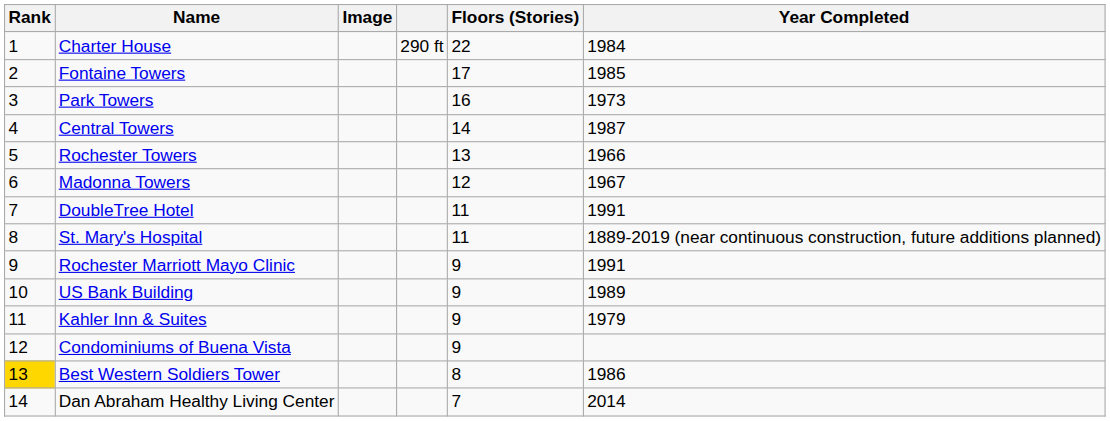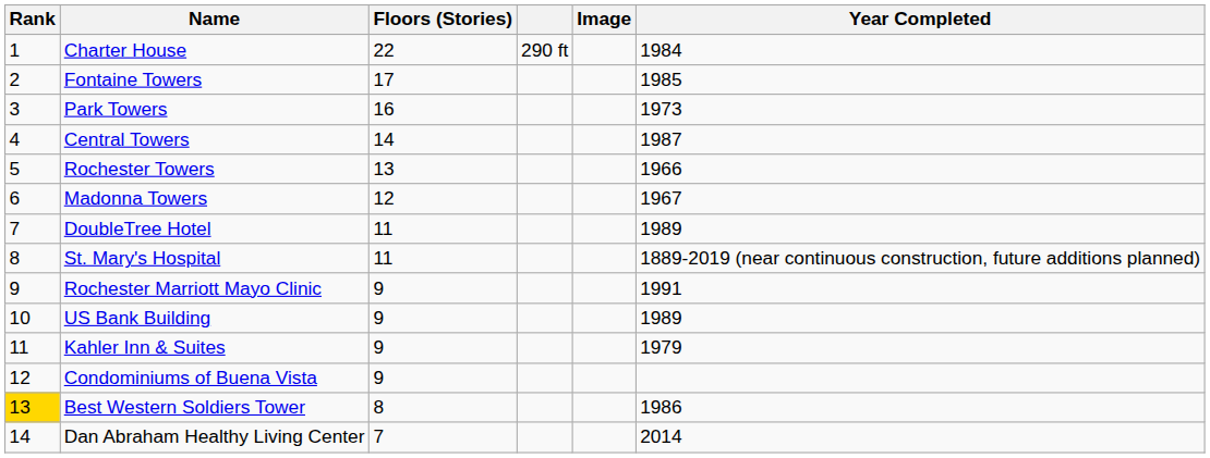 <table class="wikitable sortable">
 <tr>
 <th class="unsortable">Rank</th>
 <th>Name</th>
+<th>Floors (Stories)</th>
+<th></th>
 <th>Image</th>
-<th></th>
-<th>Floors (Stories)</th>
 <th>Year Completed</th>
 </tr>
 <tr>
 <td>1</td>
 <td><a href='#'>Charter House</a></td>
+<td>22</td>
+<td>290 ft</td>
 <td></td>
-<td>290 ft</td>
-<td>22</td>
 <td>1984</td>
 </tr>
 <tr>
 <td>2</td>
 <td><a href='#'>Fontaine Towers</a></td>
+<td>17</td>
 <td></td>
 <td></td>
-<td>17</td>
 <td>1985</td>
 </tr>
 <tr>
 <td>3</td>
 <td><a href='#'>Park Towers</a></td>
+<td>16</td>
 <td></td>
 <td></td>
-<td>16</td>
 <td>1973</td>
 </tr>
 <tr>
 <td>4</td>
 <td><a href='#'>Central Towers</a></td>
+<td>14</td>
 <td></td>
 <td></td>
-<td>14</td>
 <td>1987</td>
 </tr>
 <tr>
 <td>5</td>
 <td><a href='#'>Rochester Towers</a></td>
+<td>13</td>
 <td></td>
 <td></td>
-<td>13</td>
 <td>1966</td>
 </tr>
 <tr>
 <td>6</td>
 <td><a href='#'>Madonna Towers</a></td>
+<td>12</td>
 <td></td>
 <td></td>
-<td>12</td>
 <td>1967</td>
 </tr>
 <tr>
 <td>7</td>
 <td><a href='#'>DoubleTree Hotel</a></td>
+<td>11</td>
 <td></td>
 <td></td>
-<td>11</td>
-<td>1991</td>
+<td>1989</td>
 </tr>
 <tr>
 <td>8</td>
 <td><a href='#'>St. Mary's Hospital</a></td>
+<td>11</td>
 <td></td>
 <td></td>
-<td>11</td>
 <td>1889-2019 (near continuous construction, future additions planned)</td>
 </tr>
 <tr>
 <td>9</td>
 <td><a href='#'>Rochester Marriott Mayo Clinic</a></td>
+<td>9</td>
 <td></td>
 <td></td>
-<td>9</td>
 <td>1991</td>
 </tr>
 <tr>
 <td>10</td>
 <td><a href='#'>US Bank Building</a></td>
+<td>9</td>
 <td></td>
 <td></td>
-<td>9</td>
 <td>1989</td>
 </tr>
 <tr>
 <td>11</td>
 <td><a href='#'>Kahler Inn & Suites</a></td>
+<td>9</td>
 <td></td>
 <td></td>
-<td>9</td>
 <td>1979</td>
 </tr>
 <tr>
 <td>12</td>
 <td><a href='#'>Condominiums of Buena Vista</a></td>
+<td>9</td>
 <td></td>
 <td></td>
-<td>9</td>
 <td></td>
 </tr>
 <tr>
 <td style="background: gold;">13</td>
 <td><a href='#'>Best Western Soldiers Tower</a></td>
+<td>8</td>
 <td></td>
 <td></td>
-<td>8</td>
 <td>1986</td>
 </tr>
 <tr>
 <td>14</td>
 <td>Dan Abraham Healthy Living Center</td>
+<td>7</td>
 <td></td>
 <td></td>
-<td>7</td>
 <td>2014</td>
 </tr>
 </table>
